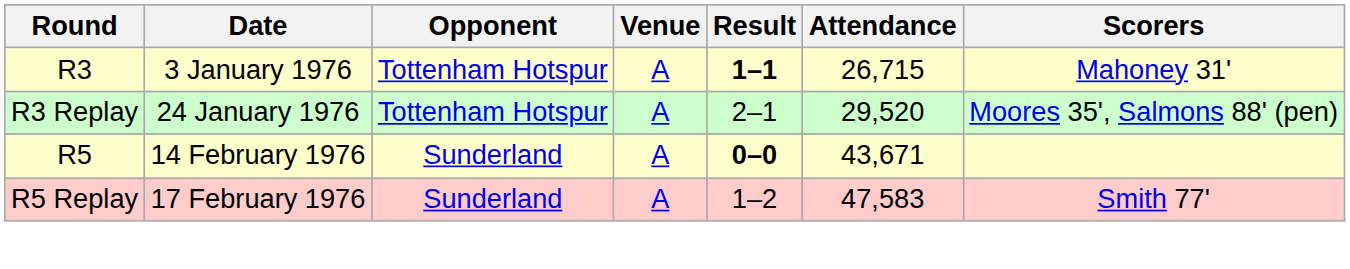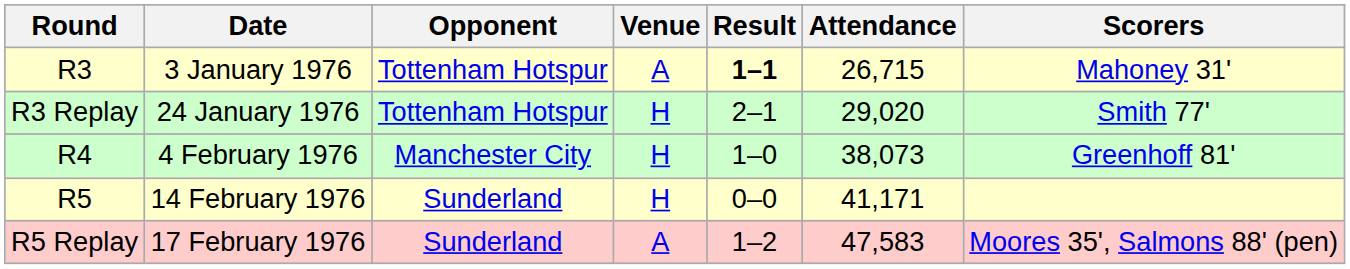 <table class="wikitable" style="font-size:100%; text-align:center">
 <tr>
 <th>Round</th>
 <th>Date</th>
 <th>Opponent</th>
 <th>Venue</th>
 <th>Result</th>
 <th>Attendance</th>
 <th>Scorers</th>
 </tr>
 <tr style="background-color: #FFFFCC;">
 <td>R3</td>
 <td>3 January 1976</td>
 <td><a href='#'>Tottenham Hotspur</a></td>
 <td><a href='#'>A</a></td>
 <td><strong>1–1</strong></td>
 <td>26,715</td>
 <td><a href='#'>Mahoney</a> 31'</td>
 </tr>
 <tr style="background-color: #CCFFCC;">
 <td>R3 Replay</td>
 <td>24 January 1976</td>
 <td><a href='#'>Tottenham Hotspur</a></td>
-<td><a href='#'>A</a></td>
+<td><a href='#'>H</a></td>
 <td>2–1</td>
-<td>29,520</td>
-<td><a href='#'>Moores</a> 35', <a href='#'>Salmons</a> 88' (pen)</td>
+<td>29,020</td>
+<td><a href='#'>Smith</a> 77'</td>
+</tr>
+<tr style="background-color: #CCFFCC;">
+<td>R4</td>
+<td>4 February 1976</td>
+<td><a href='#'>Manchester City</a></td>
+<td><a href='#'>H</a></td>
+<td>1–0</td>
+<td>38,073</td>
+<td><a href='#'>Greenhoff</a> 81'</td>
 </tr>
 <tr style="background-color: #FFFFCC;">
 <td>R5</td>
 <td>14 February 1976</td>
 <td><a href='#'>Sunderland</a></td>
-<td><a href='#'>A</a></td>
-<td><strong>0–0</strong></td>
-<td>43,671</td>
+<td><a href='#'>H</a></td>
+<td>0–0</td>
+<td>41,171</td>
 <td></td>
 </tr>
 <tr style="background-color: #FFCCCC;">
 <td>R5 Replay</td>
 <td>17 February 1976</td>
 <td><a href='#'>Sunderland</a></td>
 <td><a href='#'>A</a></td>
 <td>1–2</td>
 <td>47,583</td>
-<td><a href='#'>Smith</a> 77'</td>
+<td><a href='#'>Moores</a> 35', <a href='#'>Salmons</a> 88' (pen)</td>
 </tr>
 </table>
